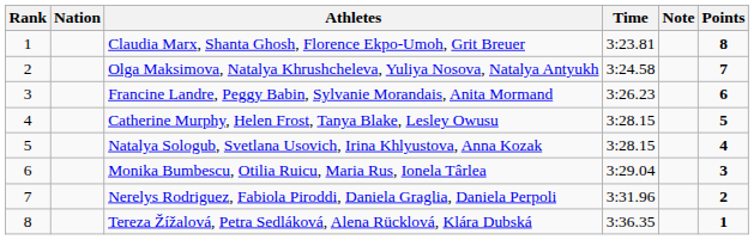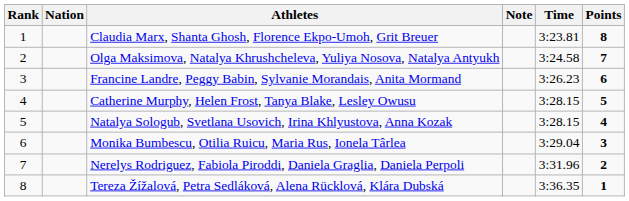 <table class="wikitable sortable" style="text-align:center">
 <tr>
 <th>Rank</th>
 <th>Nation</th>
 <th>Athletes</th>
+<th>Note</th>
 <th>Time</th>
-<th>Note</th>
 <th>Points</th>
 </tr>
 <tr>
 <td>1</td>
 <td align=left></td>
 <td align=left><a href='#'>Claudia Marx</a>, <a href='#'>Shanta Ghosh</a>, <a href='#'>Florence Ekpo-Umoh</a>, <a href='#'>Grit Breuer</a></td>
+<td></td>
 <td>3:23.81</td>
-<td></td>
 <td><strong>8</strong></td>
 </tr>
 <tr>
 <td>2</td>
 <td align=left></td>
 <td align=left><a href='#'>Olga Maksimova</a>, <a href='#'>Natalya Khrushcheleva</a>, <a href='#'>Yuliya Nosova</a>, <a href='#'>Natalya Antyukh</a></td>
+<td></td>
 <td>3:24.58</td>
-<td></td>
 <td><strong>7</strong></td>
 </tr>
 <tr>
 <td>3</td>
 <td align=left></td>
 <td align=left><a href='#'>Francine Landre</a>, <a href='#'>Peggy Babin</a>, <a href='#'>Sylvanie Morandais</a>, <a href='#'>Anita Mormand</a></td>
+<td></td>
 <td>3:26.23</td>
-<td></td>
 <td><strong>6</strong></td>
 </tr>
 <tr>
 <td>4</td>
 <td align=left></td>
 <td align=left><a href='#'>Catherine Murphy</a>, <a href='#'>Helen Frost</a>, <a href='#'>Tanya Blake</a>, <a href='#'>Lesley Owusu</a></td>
+<td></td>
 <td>3:28.15</td>
-<td></td>
 <td><strong>5</strong></td>
 </tr>
 <tr>
 <td>5</td>
 <td align=left></td>
 <td align=left><a href='#'>Natalya Sologub</a>, <a href='#'>Svetlana Usovich</a>, <a href='#'>Irina Khlyustova</a>, <a href='#'>Anna Kozak</a></td>
+<td></td>
 <td>3:28.15</td>
-<td></td>
 <td><strong>4</strong></td>
 </tr>
 <tr>
 <td>6</td>
 <td align=left></td>
 <td align=left><a href='#'>Monika Bumbescu</a>, <a href='#'>Otilia Ruicu</a>, <a href='#'>Maria Rus</a>, <a href='#'>Ionela Târlea</a></td>
+<td></td>
 <td>3:29.04</td>
-<td></td>
 <td><strong>3</strong></td>
 </tr>
 <tr>
 <td>7</td>
 <td align=left></td>
 <td align=left><a href='#'>Nerelys Rodriguez</a>, <a href='#'>Fabiola Piroddi</a>, <a href='#'>Daniela Graglia</a>, <a href='#'>Daniela Perpoli</a></td>
+<td></td>
 <td>3:31.96</td>
-<td></td>
 <td><strong>2</strong></td>
 </tr>
 <tr>
 <td>8</td>
 <td align=left></td>
 <td align=left><a href='#'>Tereza Žížalová</a>, <a href='#'>Petra Sedláková</a>, <a href='#'>Alena Rücklová</a>, <a href='#'>Klára Dubská</a></td>
+<td></td>
 <td>3:36.35</td>
-<td></td>
 <td><strong>1</strong></td>
 </tr>
 </table>
